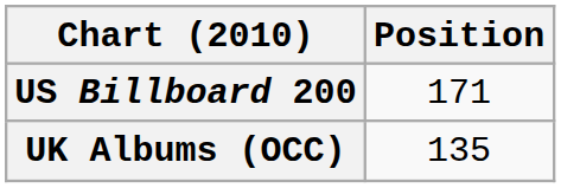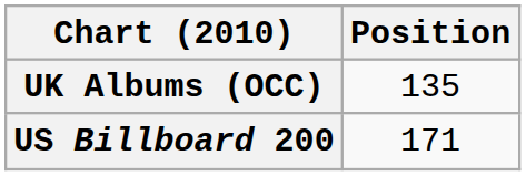 <table class="wikitable sortable plainrowheaders" style="text-align:center">
 <tr>
 <th scope="col">Chart (2010)</th>
 <th scope="col">Position</th>
 </tr>
 <tr>
+<th scope="row">UK Albums (OCC)</th>
+<td>135</td>
+</tr>
+<tr>
 <th scope="row">US <em>Billboard</em> 200</th>
 <td>171</td>
 </tr>
-<tr>
-<th scope="row">UK Albums (OCC)</th>
-<td>135</td>
-</tr>
 </table>
